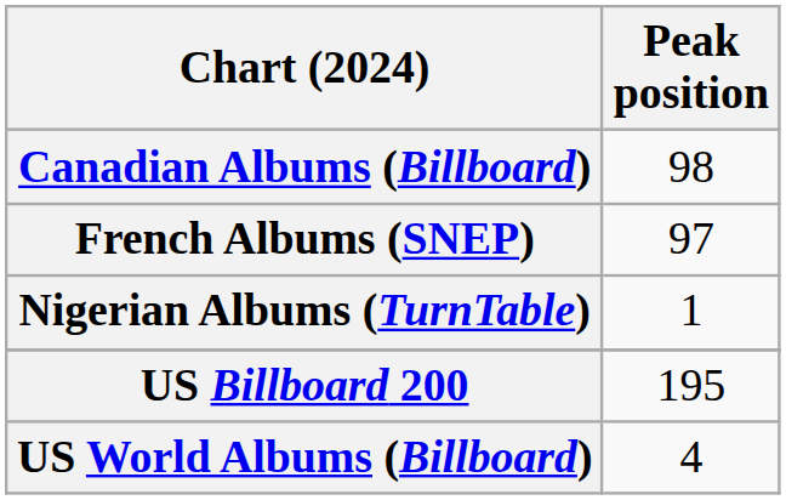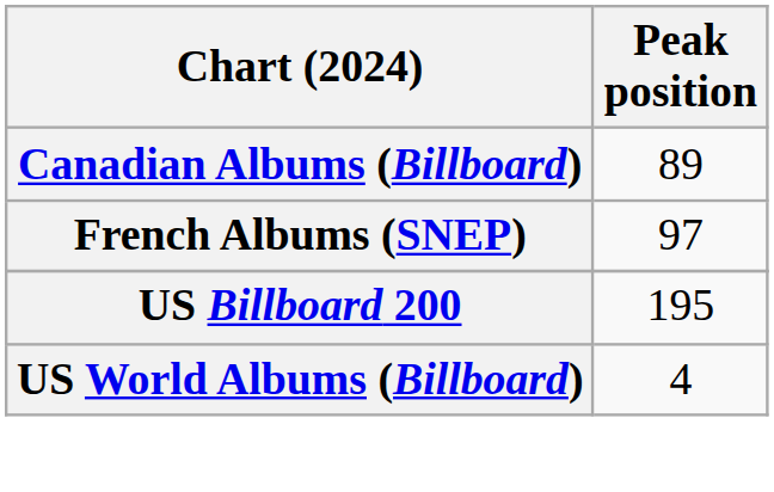 <table class="wikitable sortable plainrowheaders" style="text-align:center">
 <tr>
 <th scope="col">Chart (2024)</th>
 <th scope="col">Peak<br>position</th>
 </tr>
 <tr>
 <th scope="row"><a href='#'>Canadian Albums</a> (<em><a href='#'>Billboard</a></em>)</th>
-<td>98</td>
+<td>89</td>
 </tr>
 <tr>
 <th scope = "row">French Albums (<a href='#'>SNEP</a>)</th>
 <td>97</td>
-</tr>
-<tr>
-<th scope="row">Nigerian Albums (<a href='#'><em>TurnTable</em></a>)</th>
-<td>1</td>
 </tr>
 <tr>
 </tr>
 <tr>
 <th scope="row">US <a href='#'><em>Billboard</em> 200</a></th>
 <td>195</td>
 </tr>
 <tr>
 <th scope="row">US <a href='#'>World Albums</a> (<em><a href='#'>Billboard</a></em>)</th>
 <td>4</td>
 </tr>
 </table>
